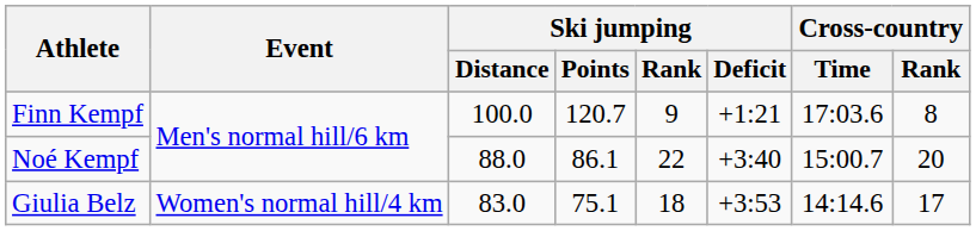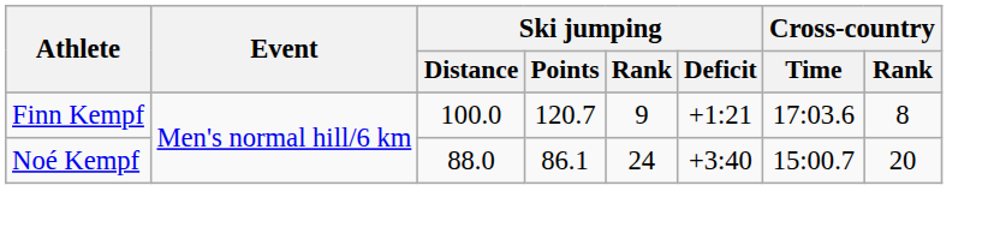 <table class="wikitable" style="font-size:90%">
 <tr>
 <th rowspan="2">Athlete</th>
 <th rowspan="2">Event</th>
 <th colspan="4">Ski jumping</th>
 <th colspan="2">Cross-country</th>
 </tr>
 <tr style="font-size:95%">
 <th>Distance</th>
 <th>Points</th>
 <th>Rank</th>
 <th>Deficit</th>
 <th>Time</th>
 <th>Rank</th>
 </tr>
 <tr align=center>
 <td align=left><a href='#'>Finn Kempf</a></td>
 <td align=left rowspan=2><a href='#'>Men's normal hill/6 km</a></td>
 <td>100.0</td>
 <td>120.7</td>
 <td>9</td>
 <td>+1:21</td>
 <td>17:03.6</td>
 <td>8</td>
 </tr>
 <tr align=center>
 <td align=left><a href='#'>Noé Kempf</a></td>
 <td>88.0</td>
 <td>86.1</td>
-<td>22</td>
+<td>24</td>
 <td>+3:40</td>
 <td>15:00.7</td>
 <td>20</td>
 </tr>
-<tr align=center>
-<td align=left><a href='#'>Giulia Belz</a></td>
-<td align=left><a href='#'>Women's normal hill/4 km</a></td>
-<td>83.0</td>
-<td>75.1</td>
-<td>18</td>
-<td>+3:53</td>
-<td>14:14.6</td>
-<td>17</td>
-</tr>
 </table>
